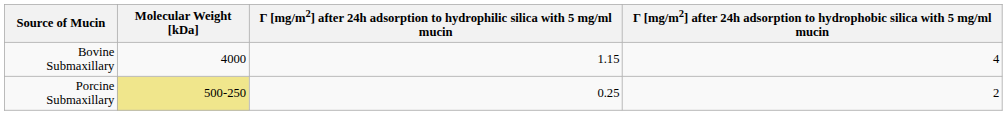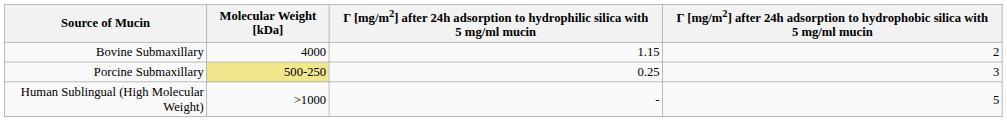 <table class="wikitable sortable" style="margin:0; text-align: right;">
 <tr>
 <th>Source of Mucin</th>
 <th>Molecular Weight [kDa]</th>
 <th>Γ [mg/m<sup>2</sup>] after 24h adsorption to hydrophilic silica with 5 mg/ml mucin</th>
 <th>Γ [mg/m<sup>2</sup>] after 24h adsorption to hydrophobic silica with 5 mg/ml mucin</th>
 </tr>
 <tr>
 <td>Bovine Submaxillary</td>
 <td>4000</td>
 <td>1.15</td>
-<td>4</td>
+<td>2</td>
 </tr>
 <tr>
 <td>Porcine Submaxillary</td>
 <td style="background: khaki;">500-250</td>
 <td>0.25</td>
-<td>2</td>
+<td>3</td>
+</tr>
+<tr>
+<td>Human Sublingual (High Molecular Weight)</td>
+<td>>1000</td>
+<td>-</td>
+<td>5</td>
 </tr>
 </table>
